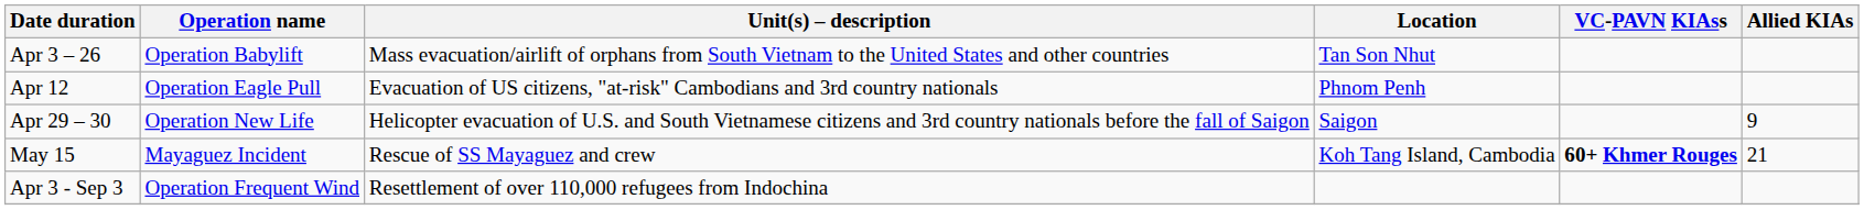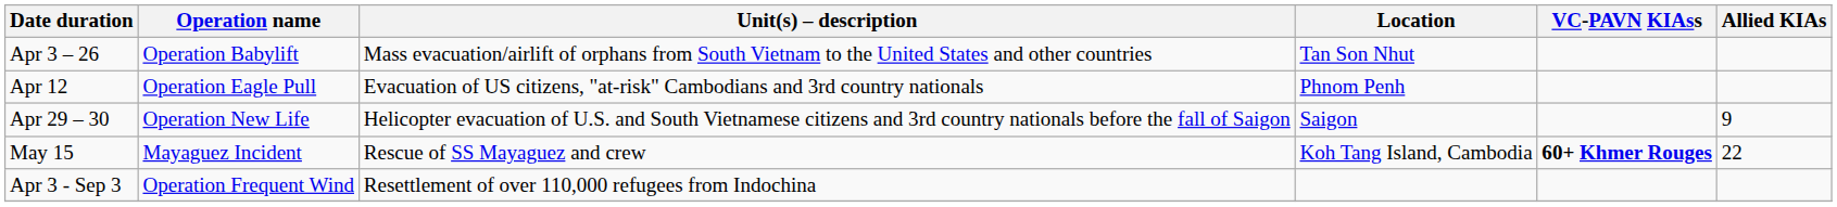 <table class="wikitable sortable">
 <tr>
 <th>Date duration</th>
 <th><a href='#'>Operation</a> name</th>
 <th>Unit(s) – description</th>
 <th>Location</th>
 <th><a href='#'>VC</a>-<a href='#'>PAVN</a> <a href='#'>KIAs</a>s</th>
 <th>Allied KIAs</th>
 </tr>
 <tr>
 <td>Apr 3 – 26</td>
 <td><a href='#'>Operation Babylift</a></td>
 <td>Mass evacuation/airlift of orphans from <a href='#'>South Vietnam</a> to the <a href='#'>United States</a> and other countries</td>
 <td><a href='#'>Tan Son Nhut</a></td>
 <td></td>
 <td></td>
 </tr>
 <tr>
 <td>Apr 12</td>
 <td><a href='#'>Operation Eagle Pull</a></td>
 <td>Evacuation of US citizens, "at-risk" Cambodians and 3rd country nationals</td>
 <td><a href='#'>Phnom Penh</a></td>
 <td></td>
 <td></td>
 </tr>
 <tr>
 <td>Apr 29 – 30</td>
 <td><a href='#'>Operation New Life</a></td>
 <td>Helicopter evacuation of U.S. and South Vietnamese citizens and 3rd country nationals before the <a href='#'>fall of Saigon</a></td>
 <td><a href='#'>Saigon</a></td>
 <td></td>
 <td>9</td>
 </tr>
 <tr>
 <td>May 15</td>
 <td><a href='#'>Mayaguez Incident</a></td>
 <td>Rescue of <a href='#'>SS Mayaguez</a> and crew</td>
 <td><a href='#'>Koh Tang</a> Island, Cambodia</td>
 <td><strong>60+ <a href='#'>Khmer Rouges</a></strong></td>
-<td>21</td>
+<td>22</td>
 </tr>
 <tr>
 <td>Apr 3 - Sep 3</td>
 <td><a href='#'>Operation Frequent Wind</a></td>
 <td>Resettlement of over 110,000 refugees from Indochina</td>
 <td></td>
 <td></td>
 <td></td>
 </tr>
 <tr>
 </tr>
 </table>
